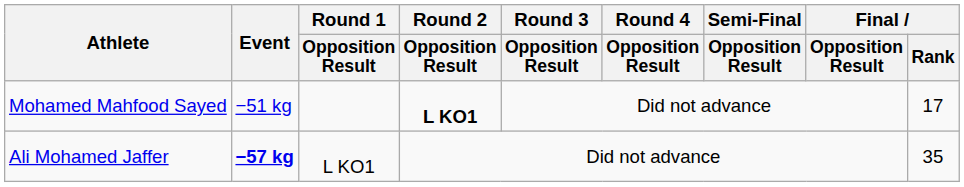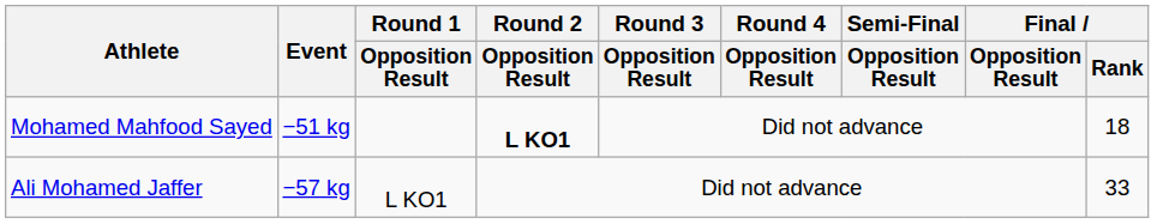 <table class="wikitable" style="font-size:90%">
 <tr>
 <th rowspan="2">Athlete</th>
 <th rowspan="2">Event</th>
 <th>Round 1</th>
 <th>Round 2</th>
 <th>Round 3</th>
 <th>Round 4</th>
 <th>Semi-Final</th>
 <th colspan=2>Final / </th>
 </tr>
 <tr style="font-size: 95%">
 <th>Opposition<br>Result</th>
 <th>Opposition<br>Result</th>
 <th>Opposition<br>Result</th>
 <th>Opposition<br>Result</th>
 <th>Opposition<br>Result</th>
 <th>Opposition<br>Result</th>
 <th>Rank</th>
 </tr>
 <tr align=center>
 <td align=left><a href='#'>Mohamed Mahfood Sayed</a></td>
 <td align=left><a href='#'>−51 kg</a></td>
 <td></td>
 <td><strong><br> L KO1</strong></td>
 <td colspan=4>Did not advance</td>
-<td>17</td>
+<td>18</td>
 </tr>
 <tr align=center>
 <td align=left><a href='#'>Ali Mohamed Jaffer</a></td>
-<td align=left><strong><a href='#'>−57 kg</a></strong></td>
+<td align=left><a href='#'>−57 kg</a></td>
 <td><br> L KO1</td>
 <td colspan=5>Did not advance</td>
-<td>35</td>
+<td>33</td>
 </tr>
 </table>
